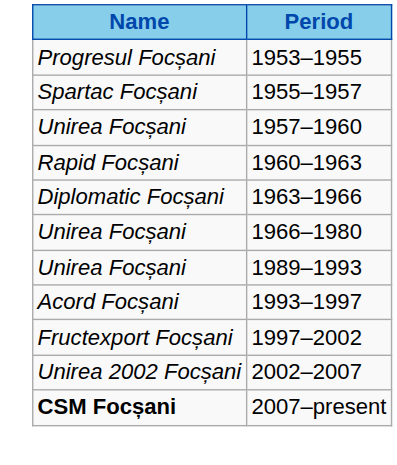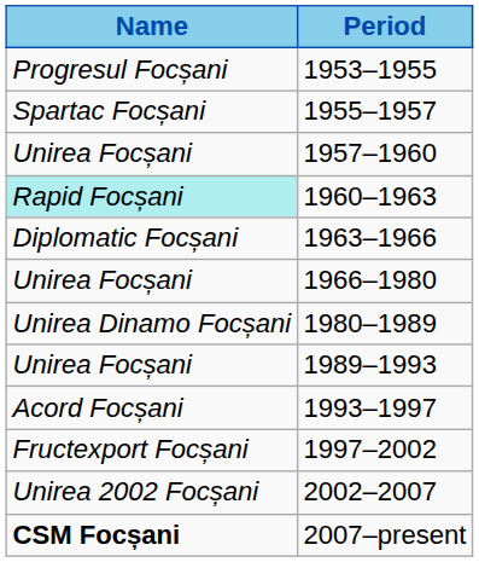 <table class="wikitable" style="text-align: left" align="right">
 <tr>
 <th style="background:#87CEEB;color:#0047AB;border:1px solid #0047AB;">Name</th>
 <th style="background:#87CEEB;color:#0047AB;border:1px solid #0047AB;">Period</th>
 </tr>
 <tr>
 <td><em>Progresul Focșani</em></td>
 <td>1953–1955</td>
 </tr>
 <tr>
 <td><em>Spartac Focșani</em></td>
 <td>1955–1957</td>
 </tr>
 <tr>
 <td><em>Unirea Focșani</em></td>
 <td>1957–1960</td>
 </tr>
 <tr>
-<td><em>Rapid Focșani</em></td>
+<td style="background: paleturquoise;"><em>Rapid Focșani</em></td>
 <td>1960–1963</td>
 </tr>
 <tr>
 <td><em>Diplomatic Focșani</em></td>
 <td>1963–1966</td>
 </tr>
 <tr>
 <td><em>Unirea Focșani</em></td>
 <td>1966–1980</td>
+</tr>
+<tr>
+<td><em>Unirea Dinamo Focșani</em></td>
+<td>1980–1989</td>
 </tr>
 <tr>
 <td><em>Unirea Focșani</em></td>
 <td>1989–1993</td>
 </tr>
 <tr>
 <td><em>Acord Focșani</em></td>
 <td>1993–1997</td>
 </tr>
 <tr>
 <td><em>Fructexport Focșani</em></td>
 <td>1997–2002</td>
 </tr>
 <tr>
 <td><em>Unirea 2002 Focșani</em></td>
 <td>2002–2007</td>
 </tr>
 <tr>
 <td><strong>CSM Focșani</strong></td>
 <td>2007–present</td>
 </tr>
 </table>
